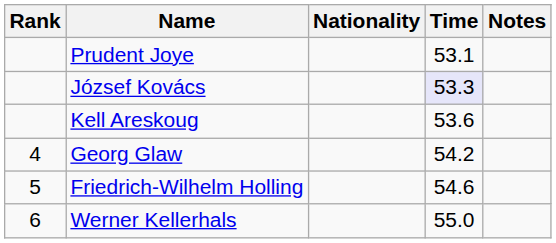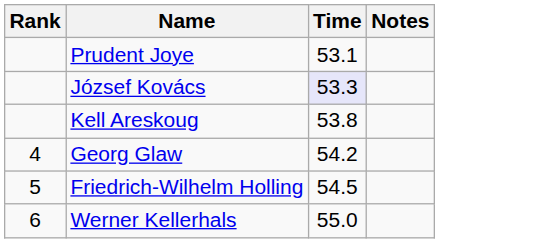 <table class="wikitable sortable" style="text-align:center">
 <tr>
 <th>Rank</th>
 <th>Name</th>
-<th>Nationality</th>
 <th>Time</th>
 <th>Notes</th>
 </tr>
 <tr>
 <td></td>
 <td align=left><a href='#'>Prudent Joye</a></td>
-<td align=left></td>
 <td>53.1</td>
 <td></td>
 </tr>
 <tr>
 <td></td>
 <td align=left><a href='#'>József Kovács</a></td>
-<td align=left></td>
 <td style="background: lavender;">53.3</td>
 <td></td>
 </tr>
 <tr>
 <td></td>
 <td align=left><a href='#'>Kell Areskoug</a></td>
-<td align=left></td>
-<td>53.6</td>
+<td>53.8</td>
 <td></td>
 </tr>
 <tr>
 <td>4</td>
 <td align=left><a href='#'>Georg Glaw</a></td>
-<td align=left></td>
 <td>54.2</td>
 <td></td>
 </tr>
 <tr>
 <td>5</td>
 <td align=left><a href='#'>Friedrich-Wilhelm Holling</a></td>
-<td align=left></td>
-<td>54.6</td>
+<td>54.5</td>
 <td></td>
 </tr>
 <tr>
 <td>6</td>
 <td align=left><a href='#'>Werner Kellerhals</a></td>
-<td align=left></td>
 <td>55.0</td>
 <td></td>
 </tr>
 </table>
